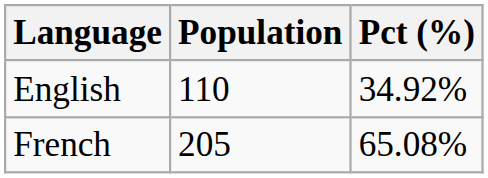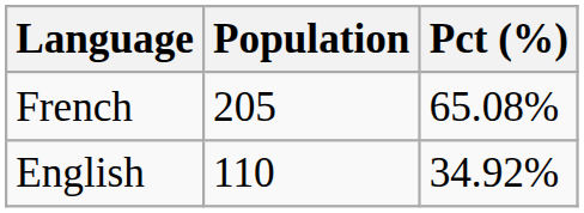 <table class="wikitable">
 <tr>
 <th>Language</th>
 <th>Population</th>
 <th>Pct (%)</th>
 </tr>
 <tr>
+<td>French</td>
+<td>205</td>
+<td>65.08%</td>
+</tr>
+<tr>
 <td>English</td>
 <td>110</td>
 <td>34.92%</td>
 </tr>
-<tr>
-<td>French</td>
-<td>205</td>
-<td>65.08%</td>
-</tr>
 </table>
